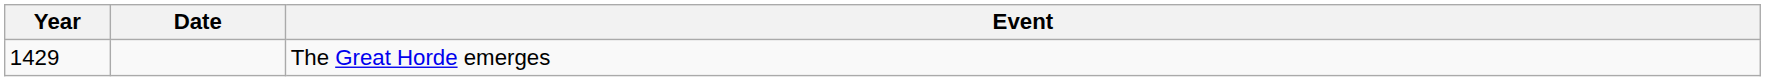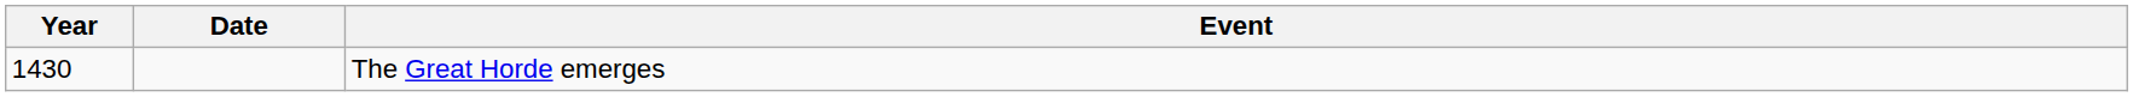 <table class="wikitable" width="100%">
 <tr>
 <th style="width:6%">Year</th>
 <th style="width:10%">Date</th>
 <th>Event</th>
 </tr>
 <tr>
-<td>1429</td>
+<td>1430</td>
 <td></td>
 <td>The <a href='#'>Great Horde</a> emerges</td>
 </tr>
 </table>
